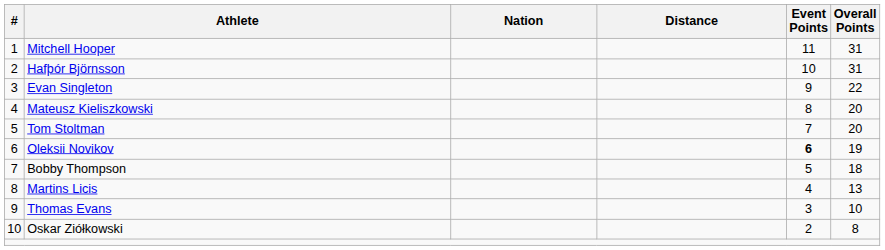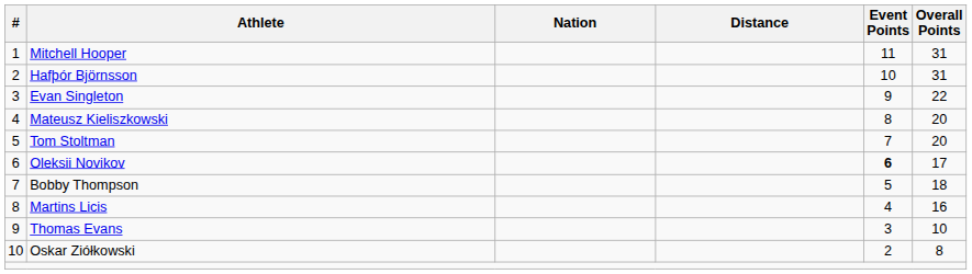 <table class="wikitable sortable" style="text-align:center;width: 70%;">
 <tr>
 <th scope="col" style="width: 10px;">#</th>
 <th scope="col">Athlete</th>
 <th scope="col">Nation</th>
 <th scope="col">Distance</th>
 <th scope="col" style="width: 10px;">Event Points</th>
 <th scope="col" style="width: 10px;">Overall Points</th>
 </tr>
 <tr>
 <td>1</td>
 <td align=left><a href='#'>Mitchell Hooper</a></td>
 <td align=left></td>
 <td></td>
 <td>11</td>
 <td>31</td>
 </tr>
 <tr>
 <td>2</td>
 <td align=left><a href='#'>Hafþór Björnsson</a></td>
 <td align=left></td>
 <td></td>
 <td>10</td>
 <td>31</td>
 </tr>
 <tr>
 <td>3</td>
 <td align=left><a href='#'>Evan Singleton</a></td>
 <td align=left></td>
 <td></td>
 <td>9</td>
 <td>22</td>
 </tr>
 <tr>
 <td>4</td>
 <td align=left><a href='#'>Mateusz Kieliszkowski</a></td>
 <td align=left></td>
 <td></td>
 <td>8</td>
 <td>20</td>
 </tr>
 <tr>
 <td>5</td>
 <td align=left><a href='#'>Tom Stoltman</a></td>
 <td align=left></td>
 <td></td>
 <td>7</td>
 <td>20</td>
 </tr>
 <tr>
 <td>6</td>
 <td align=left><a href='#'>Oleksii Novikov</a></td>
 <td align=left></td>
 <td></td>
 <td><strong>6</strong></td>
-<td>19</td>
+<td>17</td>
 </tr>
 <tr>
 <td>7</td>
 <td align=left>Bobby Thompson</td>
 <td align=left></td>
 <td></td>
 <td>5</td>
 <td>18</td>
 </tr>
 <tr>
 <td>8</td>
 <td align=left><a href='#'>Martins Licis</a></td>
 <td align=left></td>
 <td></td>
 <td>4</td>
-<td>13</td>
+<td>16</td>
 </tr>
 <tr>
 <td>9</td>
 <td align=left><a href='#'>Thomas Evans</a></td>
 <td align=left></td>
 <td></td>
 <td>3</td>
 <td>10</td>
 </tr>
 <tr>
 <td>10</td>
 <td align=left>Oskar Ziółkowski</td>
 <td align=left></td>
 <td></td>
 <td>2</td>
 <td>8</td>
 </tr>
 <tr class="sortbottom">
 <td colspan="6"></td>
 </tr>
 </table>
